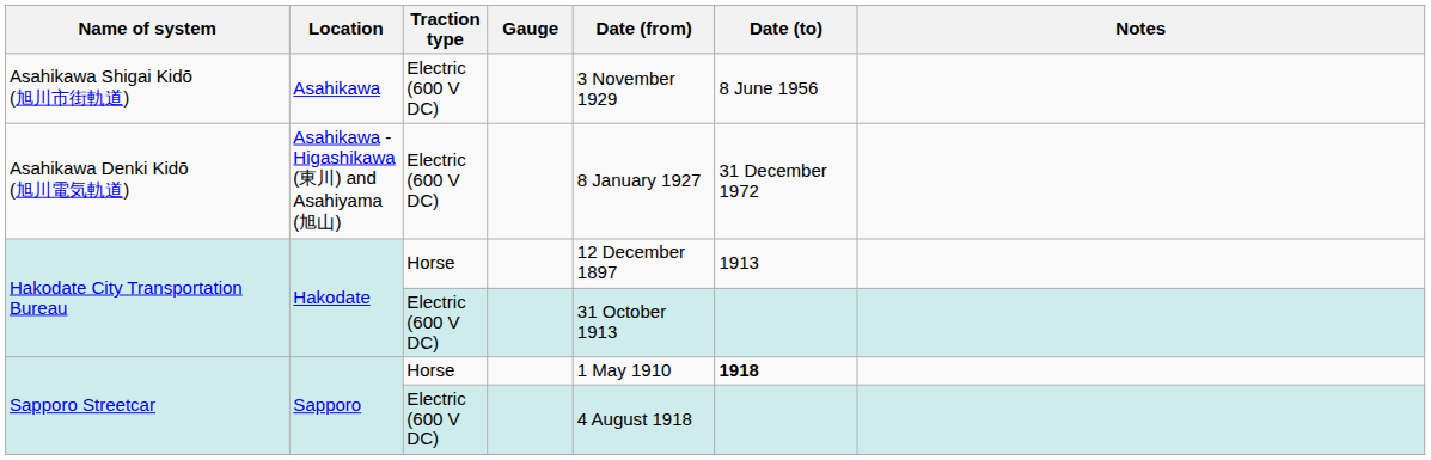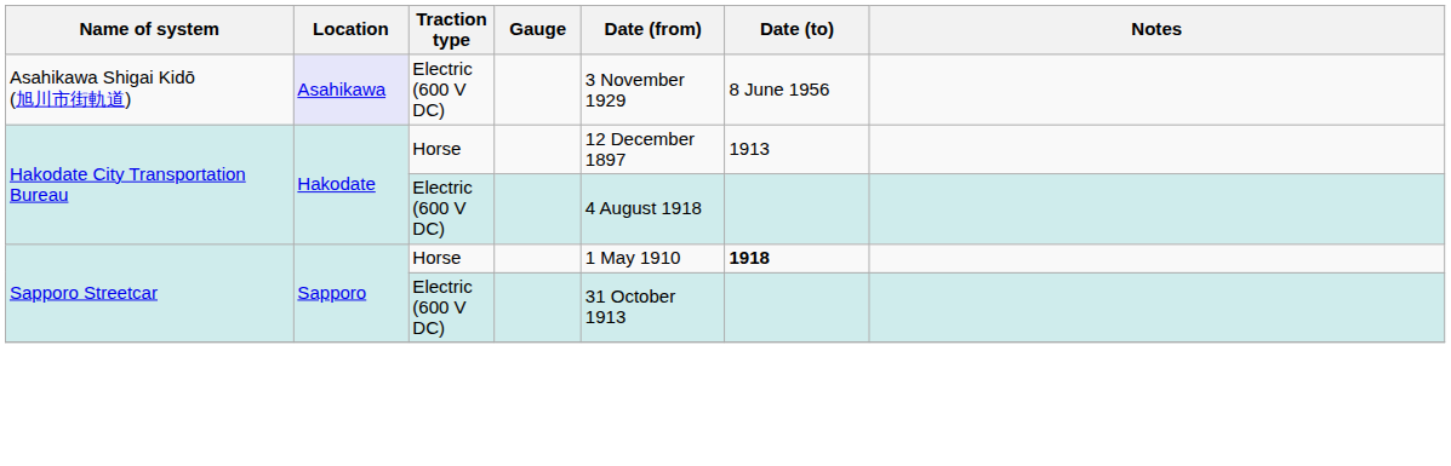 <table class="wikitable" width=100%>
 <tr>
 <th width="20%">Name of system</th>
 <th width="08%">Location</th>
 <th width="06%">Traction<br>type</th>
 <th width="06%">Gauge</th>
 <th width="10%">Date (from)</th>
 <th width="10%">Date (to)</th>
 <th width="40%">Notes</th>
 </tr>
 <tr>
 <td>Asahikawa Shigai Kidō<br>(<a href='#'>旭川市街軌道</a>)</td>
-<td><a href='#'>Asahikawa</a></td>
+<td style="background: lavender;"><a href='#'>Asahikawa</a></td>
 <td>Electric (600 V DC)</td>
 <td></td>
 <td>3 November 1929</td>
 <td>8 June 1956</td>
-<td></td>
-</tr>
-<tr>
-<td>Asahikawa Denki Kidō<br>(<a href='#'>旭川電気軌道</a>)</td>
-<td><a href='#'>Asahikawa</a> - <a href='#'>Higashikawa</a> (東川) and Asahiyama (旭山)</td>
-<td>Electric (600 V DC)</td>
-<td></td>
-<td>8 January 1927</td>
-<td>31 December 1972</td>
 <td></td>
 </tr>
 <tr>
 <td rowspan="2" style="background:#CFECEC"><a href='#'>Hakodate City Transportation Bureau</a></td>
 <td rowspan="2" style="background:#CFECEC"><a href='#'>Hakodate</a></td>
 <td>Horse</td>
 <td></td>
 <td>12 December 1897</td>
 <td>1913</td>
 <td> </td>
 </tr>
 <tr>
 <td style="background:#CFECEC">Electric<br>(600 V DC)</td>
 <td style="background:#CFECEC"></td>
-<td style="background:#CFECEC">31 October 1913</td>
+<td style="background:#CFECEC">4 August 1918</td>
 <td style="background:#CFECEC"> </td>
 <td style="background:#CFECEC"></td>
 </tr>
 <tr>
 <td rowspan="2" style="background:#CFECEC"><a href='#'>Sapporo Streetcar</a></td>
 <td rowspan="2" style="background:#CFECEC"><a href='#'>Sapporo</a></td>
 <td>Horse</td>
 <td></td>
 <td>1 May 1910</td>
 <td><strong>1918</strong></td>
 <td> </td>
 </tr>
 <tr>
 <td style="background:#CFECEC">Electric<br>(600 V DC)</td>
 <td style="background:#CFECEC"></td>
-<td style="background:#CFECEC">4 August 1918</td>
+<td style="background:#CFECEC">31 October 1913</td>
 <td style="background:#CFECEC"> </td>
 <td style="background:#CFECEC"></td>
 </tr>
 <tr>
 </tr>
 </table>
